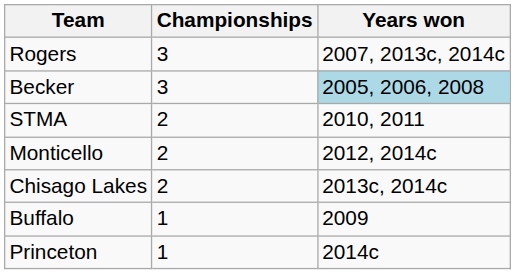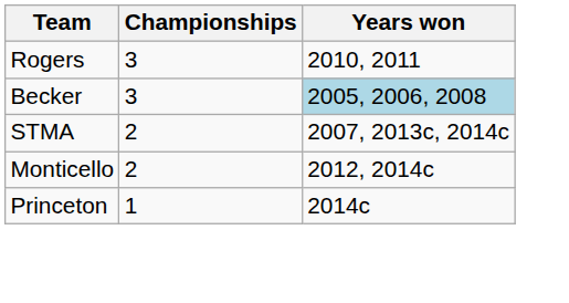 <table class="wikitable">
 <tr>
 <th>Team</th>
 <th>Championships</th>
 <th>Years won</th>
 </tr>
 <tr>
 <td>Rogers</td>
 <td>3</td>
-<td>2007, 2013c, 2014c</td>
+<td>2010, 2011</td>
 </tr>
 <tr>
 <td>Becker</td>
 <td>3</td>
 <td style="background: lightblue;">2005, 2006, 2008</td>
 </tr>
 <tr>
 <td>STMA</td>
 <td>2</td>
-<td>2010, 2011</td>
+<td>2007, 2013c, 2014c</td>
 </tr>
 <tr>
 <td>Monticello</td>
 <td>2</td>
 <td>2012, 2014c</td>
 </tr>
 <tr>
-<td>Chisago Lakes</td>
-<td>2</td>
-<td>2013c, 2014c</td>
-</tr>
-<tr>
-<td>Buffalo</td>
-<td>1</td>
-<td>2009</td>
-</tr>
-<tr>
 <td>Princeton</td>
 <td>1</td>
 <td>2014c</td>
 </tr>
 </table>
